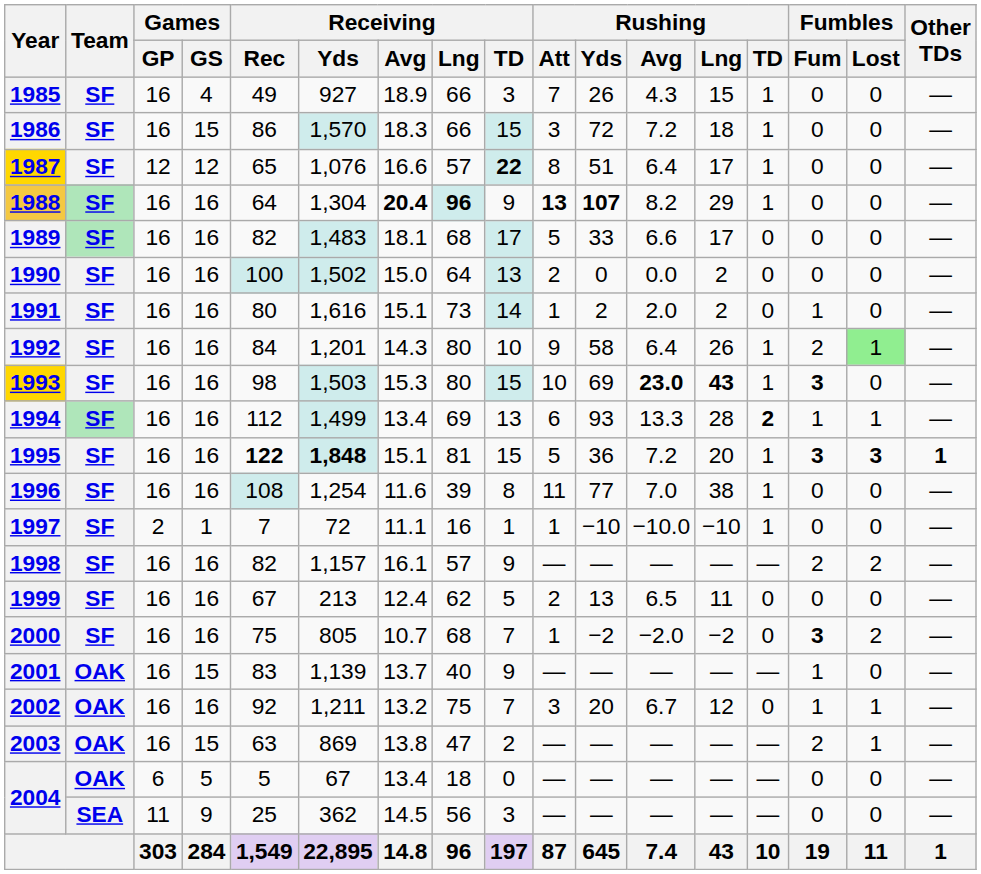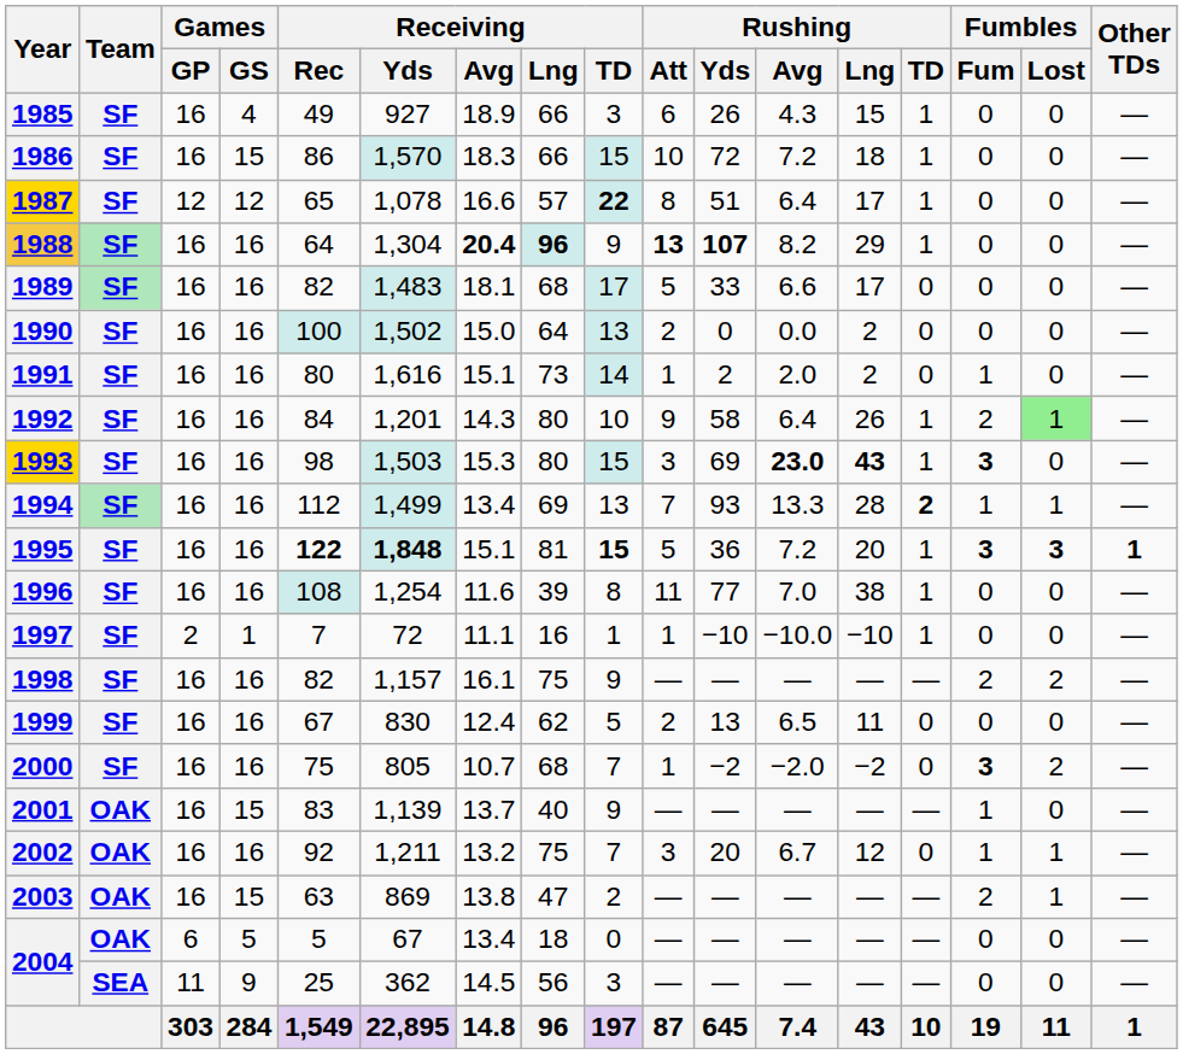 <table class="wikitable" style="text-align:center;">
 <tr>
 <th rowspan="2">Year</th>
 <th rowspan="2">Team</th>
 <th colspan="2">Games</th>
 <th colspan="5">Receiving</th>
 <th colspan="5">Rushing</th>
 <th colspan="2">Fumbles</th>
 <th rowspan="2">Other<br>TDs</th>
 </tr>
 <tr>
 <th>GP</th>
 <th>GS</th>
 <th>Rec</th>
 <th>Yds</th>
 <th>Avg</th>
 <th>Lng</th>
 <th>TD</th>
 <th>Att</th>
 <th>Yds</th>
 <th>Avg</th>
 <th>Lng</th>
 <th>TD</th>
 <th>Fum</th>
 <th>Lost</th>
 </tr>
 <tr>
 <th><a href='#'>1985</a></th>
 <th><a href='#'>SF</a></th>
 <td>16</td>
 <td>4</td>
 <td>49</td>
 <td>927</td>
 <td>18.9</td>
 <td>66</td>
 <td>3</td>
-<td>7</td>
+<td>6</td>
 <td>26</td>
 <td>4.3</td>
 <td>15</td>
 <td>1</td>
 <td>0</td>
 <td>0</td>
 <td>—</td>
 </tr>
 <tr>
 <th><a href='#'>1986</a></th>
 <th><a href='#'>SF</a></th>
 <td>16</td>
 <td>15</td>
 <td>86</td>
 <td style="background:#cfecec;">1,570</td>
 <td>18.3</td>
 <td>66</td>
 <td style="background:#cfecec;">15</td>
-<td>3</td>
+<td>10</td>
 <td>72</td>
 <td>7.2</td>
 <td>18</td>
 <td>1</td>
 <td>0</td>
 <td>0</td>
 <td>—</td>
 </tr>
 <tr>
 <th style="background:#ffd700;"><a href='#'>1987</a></th>
 <th><a href='#'>SF</a></th>
 <td>12</td>
 <td>12</td>
 <td>65</td>
-<td>1,076</td>
+<td>1,078</td>
 <td>16.6</td>
 <td>57</td>
 <td style="background:#cfecec;"><strong>22</strong></td>
 <td>8</td>
 <td>51</td>
 <td>6.4</td>
 <td>17</td>
 <td>1</td>
 <td>0</td>
 <td>0</td>
 <td>—</td>
 </tr>
 <tr>
 <th style="background:#f4c842;"><a href='#'>1988</a></th>
 <th style="background:#afe6ba;"><a href='#'>SF</a></th>
 <td>16</td>
 <td>16</td>
 <td>64</td>
 <td>1,304</td>
 <td><strong>20.4</strong></td>
 <td style="background:#cfecec;"><strong>96</strong></td>
 <td>9</td>
 <td><strong>13</strong></td>
 <td><strong>107</strong></td>
 <td>8.2</td>
 <td>29</td>
 <td>1</td>
 <td>0</td>
 <td>0</td>
 <td>—</td>
 </tr>
 <tr>
 <th><a href='#'>1989</a></th>
 <th style="background:#afe6ba;"><a href='#'>SF</a></th>
 <td>16</td>
 <td>16</td>
 <td>82</td>
 <td style="background:#cfecec;">1,483</td>
 <td>18.1</td>
 <td>68</td>
 <td style="background:#cfecec;">17</td>
 <td>5</td>
 <td>33</td>
 <td>6.6</td>
 <td>17</td>
 <td>0</td>
 <td>0</td>
 <td>0</td>
 <td>—</td>
 </tr>
 <tr>
 <th><a href='#'>1990</a></th>
 <th><a href='#'>SF</a></th>
 <td>16</td>
 <td>16</td>
 <td style="background:#cfecec;">100</td>
 <td style="background:#cfecec;">1,502</td>
 <td>15.0</td>
 <td>64</td>
 <td style="background:#cfecec;">13</td>
 <td>2</td>
 <td>0</td>
 <td>0.0</td>
 <td>2</td>
 <td>0</td>
 <td>0</td>
 <td>0</td>
 <td>—</td>
 </tr>
 <tr>
 <th><a href='#'>1991</a></th>
 <th><a href='#'>SF</a></th>
 <td>16</td>
 <td>16</td>
 <td>80</td>
 <td>1,616</td>
 <td>15.1</td>
 <td>73</td>
 <td style="background:#cfecec;">14</td>
 <td>1</td>
 <td>2</td>
 <td>2.0</td>
 <td>2</td>
 <td>0</td>
 <td>1</td>
 <td>0</td>
 <td>—</td>
 </tr>
 <tr>
 <th><a href='#'>1992</a></th>
 <th><a href='#'>SF</a></th>
 <td>16</td>
 <td>16</td>
 <td>84</td>
 <td>1,201</td>
 <td>14.3</td>
 <td>80</td>
 <td>10</td>
 <td>9</td>
 <td>58</td>
 <td>6.4</td>
 <td>26</td>
 <td>1</td>
 <td>2</td>
 <td style="background: lightgreen;">1</td>
 <td>—</td>
 </tr>
 <tr>
 <th style="background:#ffd700;"><a href='#'>1993</a></th>
 <th><a href='#'>SF</a></th>
 <td>16</td>
 <td>16</td>
 <td>98</td>
 <td style="background:#cfecec;">1,503</td>
 <td>15.3</td>
 <td>80</td>
 <td style="background:#cfecec;">15</td>
-<td>10</td>
+<td>3</td>
 <td>69</td>
 <td><strong>23.0</strong></td>
 <td><strong>43</strong></td>
 <td>1</td>
 <td><strong>3</strong></td>
 <td>0</td>
 <td>—</td>
 </tr>
 <tr>
 <th><a href='#'>1994</a></th>
 <th style="background:#afe6ba;"><a href='#'>SF</a></th>
 <td>16</td>
 <td>16</td>
 <td>112</td>
 <td style="background:#cfecec">1,499</td>
 <td>13.4</td>
 <td>69</td>
 <td>13</td>
-<td>6</td>
+<td>7</td>
 <td>93</td>
 <td>13.3</td>
 <td>28</td>
 <td><strong>2</strong></td>
 <td>1</td>
 <td>1</td>
 <td>—</td>
 </tr>
 <tr>
 <th><a href='#'>1995</a></th>
 <th><a href='#'>SF</a></th>
 <td>16</td>
 <td>16</td>
 <td><strong>122</strong></td>
 <td style="background:#cfecec;"><strong>1,848</strong></td>
 <td>15.1</td>
 <td>81</td>
-<td>15</td>
+<td><strong>15</strong></td>
 <td>5</td>
 <td>36</td>
 <td>7.2</td>
 <td>20</td>
 <td>1</td>
 <td><strong>3</strong></td>
 <td><strong>3</strong></td>
 <td><strong>1</strong></td>
 </tr>
 <tr>
 <th><a href='#'>1996</a></th>
 <th><a href='#'>SF</a></th>
 <td>16</td>
 <td>16</td>
 <td style="background:#cfecec;">108</td>
 <td>1,254</td>
 <td>11.6</td>
 <td>39</td>
 <td>8</td>
 <td>11</td>
 <td>77</td>
 <td>7.0</td>
 <td>38</td>
 <td>1</td>
 <td>0</td>
 <td>0</td>
 <td>—</td>
 </tr>
 <tr>
 <th><a href='#'>1997</a></th>
 <th><a href='#'>SF</a></th>
 <td>2</td>
 <td>1</td>
 <td>7</td>
 <td>72</td>
 <td>11.1</td>
 <td>16</td>
 <td>1</td>
 <td>1</td>
 <td>−10</td>
 <td>−10.0</td>
 <td>−10</td>
 <td>1</td>
 <td>0</td>
 <td>0</td>
 <td>—</td>
 </tr>
 <tr>
 <th><a href='#'>1998</a></th>
 <th><a href='#'>SF</a></th>
 <td>16</td>
 <td>16</td>
 <td>82</td>
 <td>1,157</td>
 <td>16.1</td>
-<td>57</td>
+<td>75</td>
 <td>9</td>
 <td>—</td>
 <td>—</td>
 <td>—</td>
 <td>—</td>
 <td>—</td>
 <td>2</td>
 <td>2</td>
 <td>—</td>
 </tr>
 <tr>
 <th><a href='#'>1999</a></th>
 <th><a href='#'>SF</a></th>
 <td>16</td>
 <td>16</td>
 <td>67</td>
-<td>213</td>
+<td>830</td>
 <td>12.4</td>
 <td>62</td>
 <td>5</td>
 <td>2</td>
 <td>13</td>
 <td>6.5</td>
 <td>11</td>
 <td>0</td>
 <td>0</td>
 <td>0</td>
 <td>—</td>
 </tr>
 <tr>
 <th><a href='#'>2000</a></th>
 <th><a href='#'>SF</a></th>
 <td>16</td>
 <td>16</td>
 <td>75</td>
 <td>805</td>
 <td>10.7</td>
 <td>68</td>
 <td>7</td>
 <td>1</td>
 <td>−2</td>
 <td>−2.0</td>
 <td>−2</td>
 <td>0</td>
 <td><strong>3</strong></td>
 <td>2</td>
 <td>—</td>
 </tr>
 <tr>
 <th><a href='#'>2001</a></th>
 <th><a href='#'>OAK</a></th>
 <td>16</td>
 <td>15</td>
 <td>83</td>
 <td>1,139</td>
 <td>13.7</td>
 <td>40</td>
 <td>9</td>
 <td>—</td>
 <td>—</td>
 <td>—</td>
 <td>—</td>
 <td>—</td>
 <td>1</td>
 <td>0</td>
 <td>—</td>
 </tr>
 <tr>
 <th><a href='#'>2002</a></th>
 <th><a href='#'>OAK</a></th>
 <td>16</td>
 <td>16</td>
 <td>92</td>
 <td>1,211</td>
 <td>13.2</td>
 <td>75</td>
 <td>7</td>
 <td>3</td>
 <td>20</td>
 <td>6.7</td>
 <td>12</td>
 <td>0</td>
 <td>1</td>
 <td>1</td>
 <td>—</td>
 </tr>
 <tr>
 <th><a href='#'>2003</a></th>
 <th><a href='#'>OAK</a></th>
 <td>16</td>
 <td>15</td>
 <td>63</td>
 <td>869</td>
 <td>13.8</td>
 <td>47</td>
 <td>2</td>
 <td>—</td>
 <td>—</td>
 <td>—</td>
 <td>—</td>
 <td>—</td>
 <td>2</td>
 <td>1</td>
 <td>—</td>
 </tr>
 <tr>
 <th rowspan="2"><a href='#'>2004</a></th>
 <th><a href='#'>OAK</a></th>
 <td>6</td>
 <td>5</td>
 <td>5</td>
 <td>67</td>
 <td>13.4</td>
 <td>18</td>
 <td>0</td>
 <td>—</td>
 <td>—</td>
 <td>—</td>
 <td>—</td>
 <td>—</td>
 <td>0</td>
 <td>0</td>
 <td>—</td>
 </tr>
 <tr>
 <th><a href='#'>SEA</a></th>
 <td>11</td>
 <td>9</td>
 <td>25</td>
 <td>362</td>
 <td>14.5</td>
 <td>56</td>
 <td>3</td>
 <td>—</td>
 <td>—</td>
 <td>—</td>
 <td>—</td>
 <td>—</td>
 <td>0</td>
 <td>0</td>
 <td>—</td>
 </tr>
 <tr>
 <th colspan="2"></th>
 <th>303</th>
 <th>284</th>
 <th style="background:#e0cef2;">1,549</th>
 <th style="background:#e0cef2;">22,895</th>
 <th>14.8</th>
 <th>96</th>
 <th style="background:#e0cef2;">197</th>
 <th>87</th>
 <th>645</th>
 <th>7.4</th>
 <th>43</th>
 <th>10</th>
 <th>19</th>
 <th>11</th>
 <th>1</th>
 </tr>
 </table>
